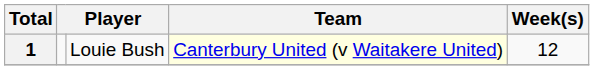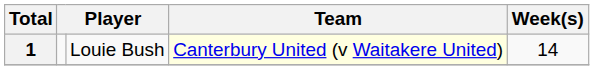 <table class="wikitable" style="text-align:center">
 <tr>
 <th rowspan=1>Total</th>
 <th rowspan=1 colspan=2>Player</th>
 <th rowspan=1>Team</th>
 <th rowspan=1>Week(s)</th>
 </tr>
 <tr>
 <th rowspan=1>1</th>
 <td></td>
 <td style="text-align:left;">Louie Bush</td>
 <td style="background: lightyellow; text-align:left;"><a href='#'>Canterbury United</a> (v <a href='#'>Waitakere United</a>)</td>
-<td>12</td>
+<td>14</td>
 </tr>
 <tr>
 </tr>
 </table>
